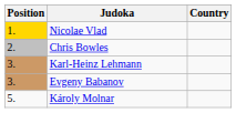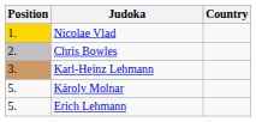 <table class=wikitable>
 <tr style="background:#ccc;">
 <th width=10>Position</th>
 <th width=200>Judoka</th>
 <th width=10>Country</th>
 </tr>
 <tr>
 <td bgcolor=gold>1.</td>
 <td><a href='#'>Nicolae Vlad</a></td>
 <td></td>
 </tr>
 <tr>
 <td style="background:silver;">2.</td>
 <td><a href='#'>Chris Bowles</a></td>
 <td></td>
 </tr>
 <tr>
 <td style="background:#c96;">3.</td>
 <td><a href='#'>Karl-Heinz Lehmann</a></td>
 <td></td>
 </tr>
 <tr>
-<td style="background:#c96;">3.</td>
-<td><a href='#'>Evgeny Babanov</a></td>
+<td>5.</td>
+<td><a href='#'>Károly Molnar</a></td>
 <td></td>
 </tr>
 <tr>
 <td>5.</td>
-<td><a href='#'>Károly Molnar</a></td>
+<td><a href='#'>Erich Lehmann</a></td>
 <td></td>
 </tr>
 </table>
